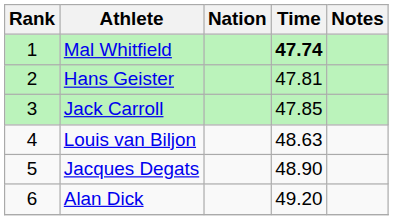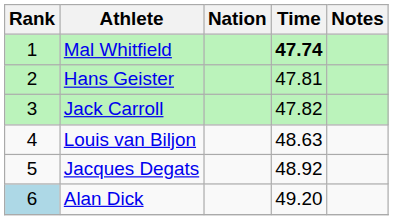 <table class="wikitable sortable" style="text-align:center">
 <tr>
 <th>Rank</th>
 <th>Athlete</th>
 <th>Nation</th>
 <th>Time</th>
 <th>Notes</th>
 </tr>
 <tr bgcolor=bbf3bb>
 <td>1</td>
 <td align=left><a href='#'>Mal Whitfield</a></td>
 <td align=left></td>
 <td><strong>47.74</strong></td>
 <td></td>
 </tr>
 <tr bgcolor=bbf3bb>
 <td>2</td>
 <td align=left><a href='#'>Hans Geister</a></td>
 <td align=left></td>
 <td>47.81</td>
 <td></td>
 </tr>
 <tr bgcolor=bbf3bb>
 <td>3</td>
 <td align=left><a href='#'>Jack Carroll</a></td>
 <td align=left></td>
-<td>47.85</td>
+<td>47.82</td>
 <td></td>
 </tr>
 <tr>
 <td>4</td>
 <td align=left><a href='#'>Louis van Biljon</a></td>
 <td align=left></td>
 <td>48.63</td>
 <td></td>
 </tr>
 <tr>
 <td>5</td>
 <td align=left><a href='#'>Jacques Degats</a></td>
 <td align=left></td>
-<td>48.90</td>
+<td>48.92</td>
 <td></td>
 </tr>
 <tr>
-<td>6</td>
+<td style="background: lightblue;">6</td>
 <td align=left><a href='#'>Alan Dick</a></td>
 <td align=left></td>
 <td>49.20</td>
 <td></td>
 </tr>
 <tr>
 </tr>
 </table>
